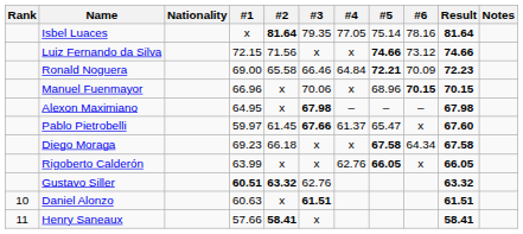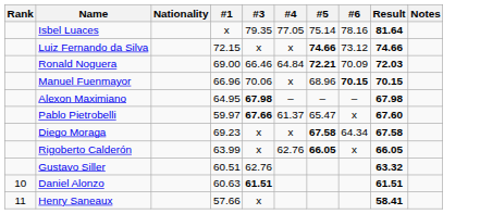 <table class="wikitable sortable" style="text-align:center;font-size:95%">
 <tr>
 <th>Rank</th>
 <th>Name</th>
 <th>Nationality</th>
 <th>#1</th>
-<th>#2</th>
 <th>#3</th>
 <th>#4</th>
 <th>#5</th>
 <th>#6</th>
 <th>Result</th>
 <th>Notes</th>
 </tr>
 <tr>
 <td></td>
 <td align=left><a href='#'>Isbel Luaces</a></td>
 <td align=left></td>
 <td>x</td>
-<td><strong>81.64</strong></td>
 <td>79.35</td>
 <td>77.05</td>
 <td>75.14</td>
 <td>78.16</td>
 <td><strong>81.64</strong></td>
 <td></td>
 </tr>
 <tr>
 <td></td>
 <td align=left><a href='#'>Luiz Fernando da Silva</a></td>
 <td align=left></td>
 <td>72.15</td>
-<td>71.56</td>
 <td>x</td>
 <td>x</td>
 <td><strong>74.66</strong></td>
 <td>73.12</td>
 <td><strong>74.66</strong></td>
 <td></td>
 </tr>
 <tr>
 <td></td>
 <td align=left><a href='#'>Ronald Noguera</a></td>
 <td align=left></td>
 <td>69.00</td>
-<td>65.58</td>
 <td>66.46</td>
 <td>64.84</td>
 <td><strong>72.21</strong></td>
 <td>70.09</td>
-<td><strong>72.23</strong></td>
+<td><strong>72.03</strong></td>
 <td></td>
 </tr>
 <tr>
 <td></td>
 <td align=left><a href='#'>Manuel Fuenmayor</a></td>
 <td align=left></td>
 <td>66.96</td>
-<td>x</td>
 <td>70.06</td>
 <td>x</td>
 <td>68.96</td>
 <td><strong>70.15</strong></td>
 <td><strong>70.15</strong></td>
 <td></td>
 </tr>
 <tr>
 <td></td>
 <td align=left><a href='#'>Alexon Maximiano</a></td>
 <td align=left></td>
 <td>64.95</td>
-<td>x</td>
 <td><strong>67.98</strong></td>
 <td>–</td>
 <td>–</td>
 <td>–</td>
 <td><strong>67.98</strong></td>
 <td></td>
 </tr>
 <tr>
 <td></td>
 <td align=left><a href='#'>Pablo Pietrobelli</a></td>
 <td align=left></td>
 <td>59.97</td>
-<td>61.45</td>
 <td><strong>67.66</strong></td>
 <td>61.37</td>
 <td>65.47</td>
 <td>x</td>
 <td><strong>67.60</strong></td>
 <td></td>
 </tr>
 <tr>
 <td></td>
 <td align=left><a href='#'>Diego Moraga</a></td>
 <td align=left></td>
 <td>69.23</td>
-<td>66.18</td>
 <td>x</td>
 <td>x</td>
 <td><strong>67.58</strong></td>
 <td>64.34</td>
 <td><strong>67.58</strong></td>
 <td></td>
 </tr>
 <tr>
 <td></td>
 <td align=left><a href='#'>Rigoberto Calderón</a></td>
 <td align=left></td>
 <td>63.99</td>
 <td>x</td>
-<td>x</td>
 <td>62.76</td>
 <td><strong>66.05</strong></td>
 <td>x</td>
 <td><strong>66.05</strong></td>
 <td></td>
 </tr>
 <tr>
 <td></td>
 <td align=left><a href='#'>Gustavo Siller</a></td>
 <td align=left></td>
-<td><strong>60.51</strong></td>
-<td><strong>63.32</strong></td>
+<td>60.51</td>
 <td>62.76</td>
 <td></td>
 <td></td>
 <td></td>
 <td><strong>63.32</strong></td>
 <td></td>
 </tr>
 <tr>
 <td>10</td>
 <td align=left><a href='#'>Daniel Alonzo</a></td>
 <td align=left></td>
 <td>60.63</td>
-<td>x</td>
 <td><strong>61.51</strong></td>
 <td></td>
 <td></td>
 <td></td>
 <td><strong>61.51</strong></td>
 <td></td>
 </tr>
 <tr>
 <td>11</td>
 <td align=left><a href='#'>Henry Saneaux</a></td>
 <td align=left></td>
 <td>57.66</td>
-<td><strong>58.41</strong></td>
 <td>x</td>
 <td></td>
 <td></td>
 <td></td>
 <td><strong>58.41</strong></td>
 <td></td>
 </tr>
 </table>
